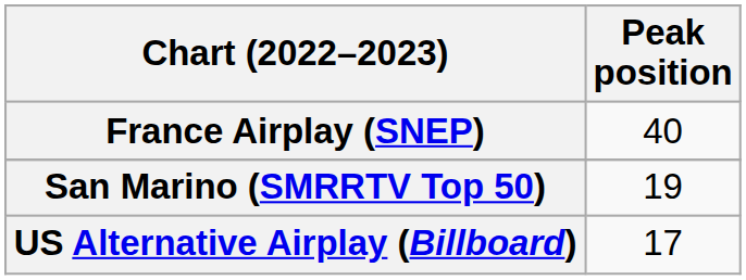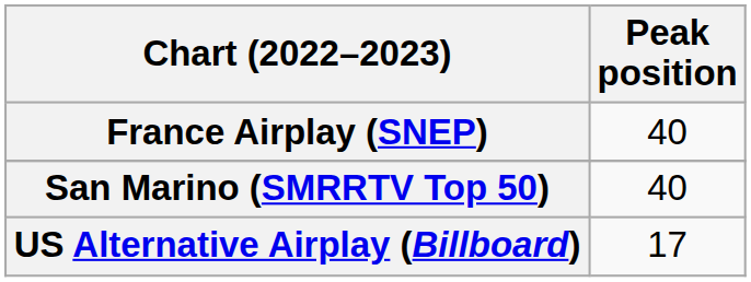 <table class="wikitable sortable plainrowheaders" style="text-align:center">
 <tr>
 <th scope="col">Chart (2022–2023)</th>
 <th scope="col">Peak<br>position</th>
 </tr>
 <tr>
 <th scope="row">France Airplay (<a href='#'>SNEP</a>)</th>
 <td>40</td>
 </tr>
 <tr>
 </tr>
 <tr>
 <th scope="row">San Marino (<a href='#'>SMRRTV Top 50</a>)</th>
-<td>19</td>
+<td>40</td>
 </tr>
 <tr>
 <th scope="row">US <a href='#'>Alternative Airplay</a> (<em><a href='#'>Billboard</a></em>)</th>
 <td>17</td>
 </tr>
 </table>
